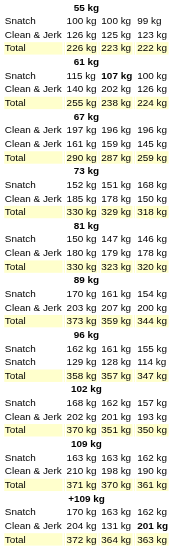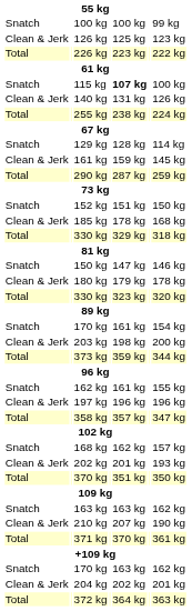 <table>
 <tr>
 <th colspan=7>55 kg</th>
 </tr>
 <tr>
 <td>Snatch</td>
 <td></td>
 <td>100 kg</td>
 <td></td>
 <td>100 kg</td>
 <td></td>
 <td>99 kg</td>
 </tr>
 <tr>
 <td>Clean & Jerk</td>
 <td></td>
 <td>126 kg</td>
 <td></td>
 <td>125 kg</td>
 <td></td>
 <td>123 kg</td>
 </tr>
 <tr bgcolor=ffffcc>
 <td>Total</td>
 <td></td>
 <td>226 kg</td>
 <td></td>
 <td>223 kg</td>
 <td></td>
 <td>222 kg</td>
 </tr>
 <tr>
 <th colspan=7>61 kg</th>
 </tr>
 <tr>
 <td>Snatch</td>
 <td></td>
 <td>115 kg</td>
 <td></td>
 <td><strong>107 kg</strong></td>
 <td></td>
 <td>100 kg</td>
 </tr>
 <tr>
 <td>Clean & Jerk</td>
 <td></td>
 <td>140 kg</td>
 <td></td>
-<td>202 kg</td>
+<td>131 kg</td>
 <td></td>
 <td>126 kg</td>
 </tr>
 <tr bgcolor=ffffcc>
 <td>Total</td>
 <td></td>
 <td>255 kg</td>
 <td></td>
 <td>238  kg</td>
 <td></td>
 <td>224 kg</td>
 </tr>
 <tr>
 <th colspan=7>67 kg</th>
 </tr>
 <tr>
-<td>Clean & Jerk</td>
+<td>Snatch</td>
 <td></td>
-<td>197 kg</td>
+<td>129 kg</td>
 <td></td>
-<td>196 kg</td>
+<td>128 kg</td>
 <td></td>
-<td>196 kg</td>
+<td>114 kg</td>
 </tr>
 <tr>
 <td>Clean & Jerk</td>
 <td></td>
 <td>161 kg</td>
 <td></td>
 <td>159 kg</td>
 <td></td>
 <td>145 kg</td>
 </tr>
 <tr bgcolor=ffffcc>
 <td>Total</td>
 <td></td>
 <td>290 kg</td>
 <td></td>
 <td>287 kg</td>
 <td></td>
 <td>259 kg</td>
 </tr>
 <tr>
 <th colspan=7>73 kg</th>
 </tr>
 <tr>
 <td>Snatch</td>
 <td></td>
 <td>152 kg</td>
 <td></td>
 <td>151 kg</td>
 <td></td>
-<td>168 kg</td>
+<td>150 kg</td>
 </tr>
 <tr>
 <td>Clean & Jerk</td>
 <td></td>
 <td>185 kg</td>
 <td></td>
 <td>178 kg</td>
 <td></td>
-<td>150 kg</td>
+<td>168 kg</td>
 </tr>
 <tr bgcolor=ffffcc>
 <td>Total</td>
 <td></td>
 <td>330 kg</td>
 <td></td>
 <td>329 kg</td>
 <td></td>
 <td>318 kg</td>
 </tr>
 <tr>
 <th colspan=7>81 kg</th>
 </tr>
 <tr>
 <td>Snatch</td>
 <td></td>
 <td>150 kg</td>
 <td></td>
 <td>147 kg</td>
 <td></td>
 <td>146 kg</td>
 </tr>
 <tr>
 <td>Clean & Jerk</td>
 <td></td>
 <td>180 kg</td>
 <td></td>
 <td>179 kg</td>
 <td></td>
 <td>178 kg</td>
 </tr>
 <tr bgcolor=ffffcc>
 <td>Total</td>
 <td></td>
 <td>330 kg</td>
 <td></td>
 <td>323 kg</td>
 <td></td>
 <td>320 kg</td>
 </tr>
 <tr>
 <th colspan=7>89 kg</th>
 </tr>
 <tr>
 <td>Snatch</td>
 <td></td>
 <td>170 kg</td>
 <td></td>
 <td>161 kg</td>
 <td></td>
 <td>154 kg</td>
 </tr>
 <tr>
 <td>Clean & Jerk</td>
 <td></td>
 <td>203 kg</td>
 <td></td>
-<td>207 kg</td>
+<td>198 kg</td>
 <td></td>
 <td>200 kg</td>
 </tr>
 <tr bgcolor=ffffcc>
 <td>Total</td>
 <td></td>
 <td>373 kg</td>
 <td></td>
 <td>359 kg</td>
 <td></td>
 <td>344 kg</td>
 </tr>
 <tr>
 <th colspan=7>96 kg</th>
 </tr>
 <tr>
 <td>Snatch</td>
 <td></td>
 <td>162 kg</td>
 <td></td>
 <td>161 kg</td>
 <td></td>
 <td>155 kg</td>
 </tr>
 <tr>
-<td>Snatch</td>
+<td>Clean & Jerk</td>
 <td></td>
-<td>129 kg</td>
+<td>197 kg</td>
 <td></td>
-<td>128 kg</td>
+<td>196 kg</td>
 <td></td>
-<td>114 kg</td>
+<td>196 kg</td>
 </tr>
 <tr bgcolor=ffffcc>
 <td>Total</td>
 <td></td>
 <td>358 kg</td>
 <td></td>
 <td>357 kg</td>
 <td></td>
 <td>347 kg</td>
 </tr>
 <tr>
 <th colspan=7>102 kg</th>
 </tr>
 <tr>
 <td>Snatch</td>
 <td></td>
 <td>168 kg</td>
 <td></td>
 <td>162 kg</td>
 <td></td>
 <td>157 kg</td>
 </tr>
 <tr>
 <td>Clean & Jerk</td>
 <td></td>
 <td>202 kg</td>
 <td></td>
 <td>201 kg</td>
 <td></td>
 <td>193 kg</td>
 </tr>
 <tr bgcolor=ffffcc>
 <td>Total</td>
 <td></td>
 <td>370 kg</td>
 <td></td>
 <td>351 kg</td>
 <td></td>
 <td>350 kg</td>
 </tr>
 <tr>
 <th colspan=7>109 kg</th>
 </tr>
 <tr>
 <td>Snatch</td>
 <td></td>
 <td>163 kg</td>
 <td></td>
 <td>163 kg</td>
 <td></td>
 <td>162 kg</td>
 </tr>
 <tr>
 <td>Clean & Jerk</td>
 <td></td>
 <td>210 kg</td>
 <td></td>
-<td>198 kg</td>
+<td>207 kg</td>
 <td></td>
 <td>190 kg</td>
 </tr>
 <tr bgcolor=ffffcc>
 <td>Total</td>
 <td></td>
 <td>371 kg</td>
 <td></td>
 <td>370 kg</td>
 <td></td>
 <td>361 kg</td>
 </tr>
 <tr>
 <th colspan=7>+109 kg</th>
 </tr>
 <tr>
 <td>Snatch</td>
 <td></td>
 <td>170 kg</td>
 <td></td>
 <td>163 kg</td>
 <td></td>
 <td>162 kg</td>
 </tr>
 <tr>
 <td>Clean & Jerk</td>
 <td></td>
 <td>204 kg</td>
 <td></td>
-<td>131 kg</td>
+<td>202 kg</td>
 <td></td>
-<td><strong>201 kg</strong></td>
+<td>201 kg</td>
 </tr>
 <tr bgcolor=ffffcc>
 <td>Total</td>
 <td></td>
 <td>372 kg</td>
 <td></td>
 <td>364 kg</td>
 <td></td>
 <td>363 kg</td>
 </tr>
 </table>
